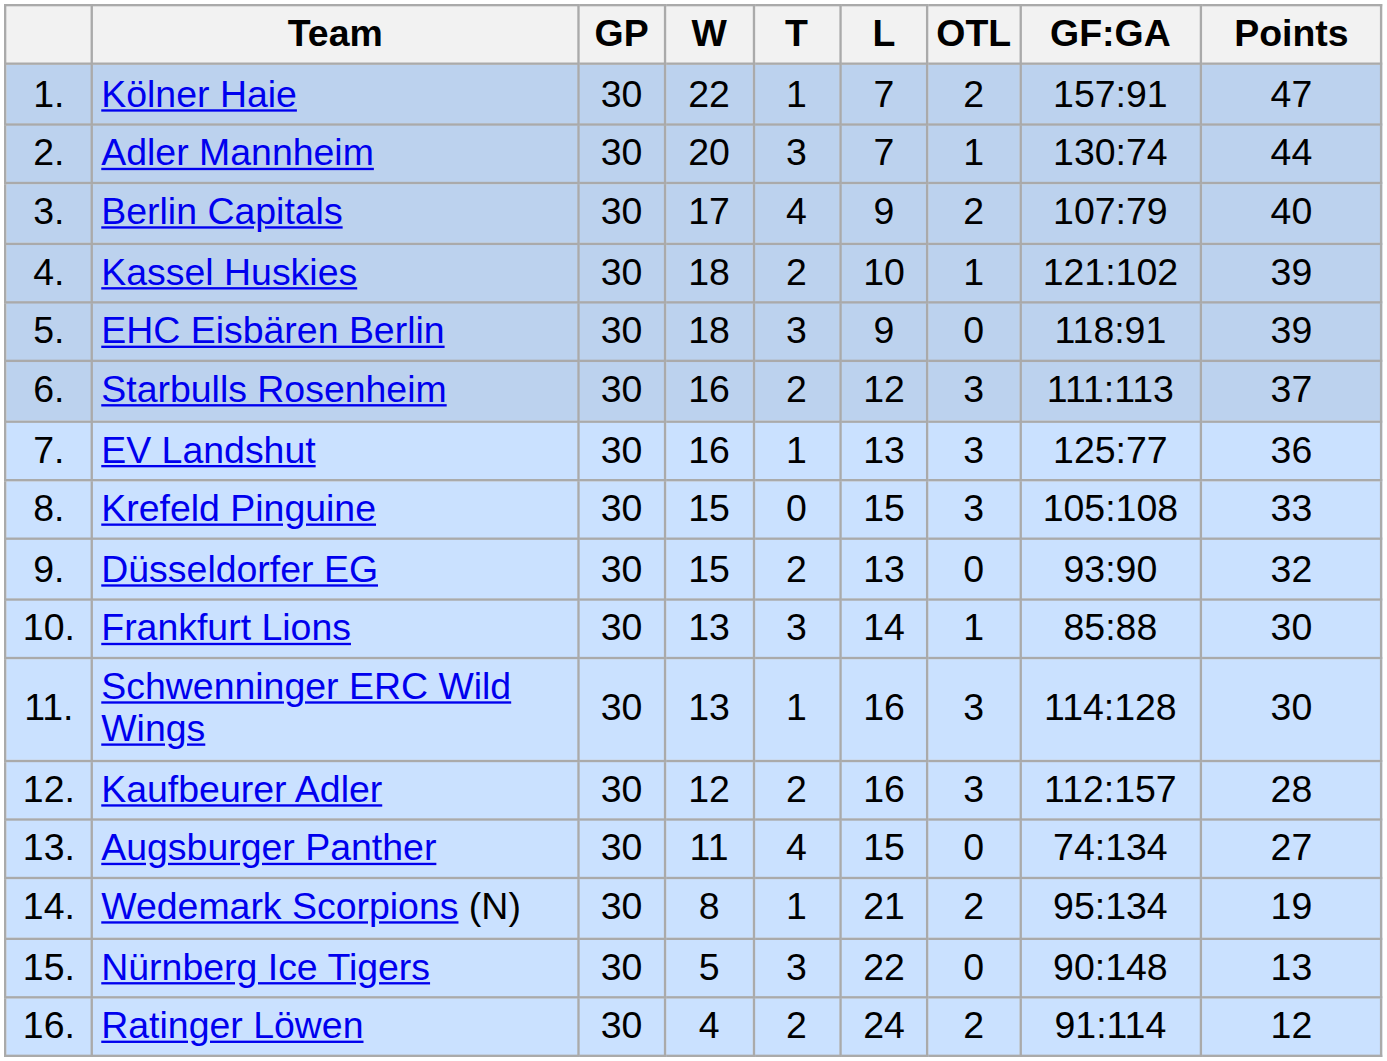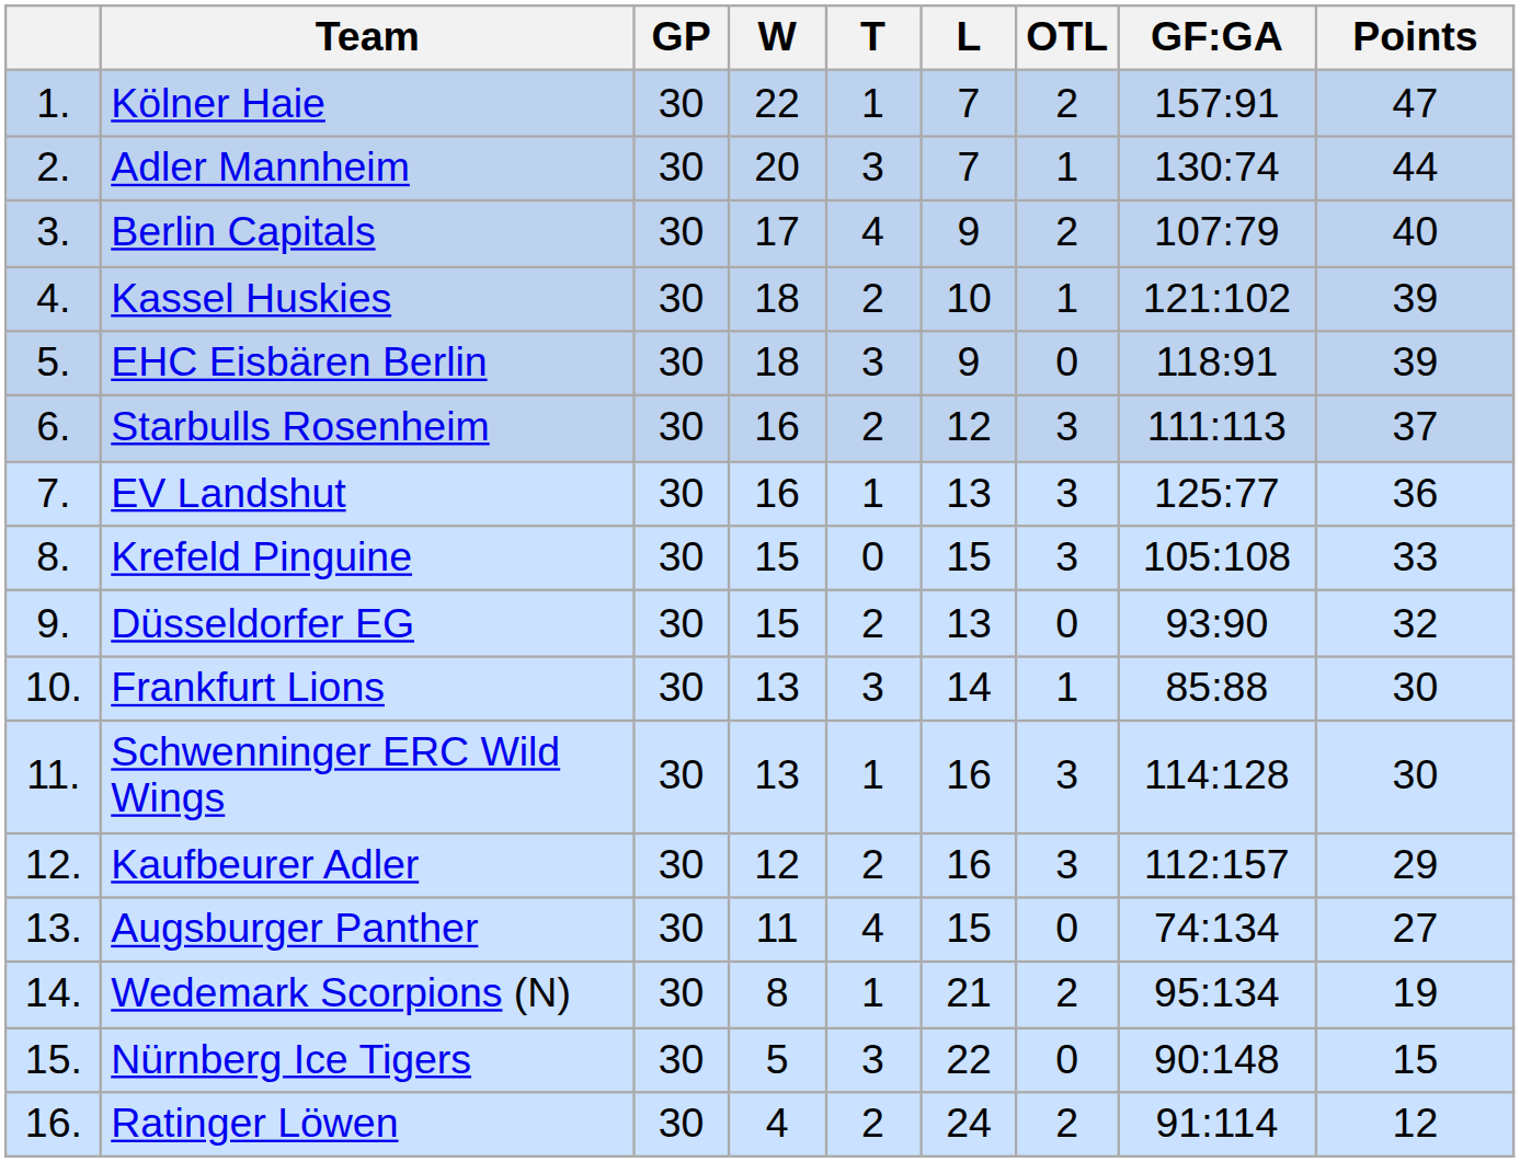 <table class="wikitable">
 <tr>
 <th width="30"></th>
 <th width="200">Team</th>
 <th width="30">GP</th>
 <th width="30">W</th>
 <th width="30">T</th>
 <th width="30">L</th>
 <th width="30">OTL</th>
 <th width="70">GF:GA</th>
 <th width="70">Points</th>
 </tr>
 <tr bgcolor=#BCD2EE align="center">
 <td>1.</td>
 <td align="left"><a href='#'>Kölner Haie</a></td>
 <td>30</td>
 <td>22</td>
 <td>1</td>
 <td>7</td>
 <td>2</td>
 <td>157:91</td>
 <td>47</td>
 </tr>
 <tr bgcolor=#BCD2EE align="center">
 <td>2.</td>
 <td align="left"><a href='#'>Adler Mannheim</a></td>
 <td>30</td>
 <td>20</td>
 <td>3</td>
 <td>7</td>
 <td>1</td>
 <td>130:74</td>
 <td>44</td>
 </tr>
 <tr bgcolor=#BCD2EE align="center">
 <td>3.</td>
 <td align="left"><a href='#'>Berlin Capitals</a></td>
 <td>30</td>
 <td>17</td>
 <td>4</td>
 <td>9</td>
 <td>2</td>
 <td>107:79</td>
 <td>40</td>
 </tr>
 <tr bgcolor=#BCD2EE align="center">
 <td>4.</td>
 <td align="left"><a href='#'>Kassel Huskies</a></td>
 <td>30</td>
 <td>18</td>
 <td>2</td>
 <td>10</td>
 <td>1</td>
 <td>121:102</td>
 <td>39</td>
 </tr>
 <tr bgcolor=#BCD2EE align="center">
 <td>5.</td>
 <td align="left"><a href='#'>EHC Eisbären Berlin</a></td>
 <td>30</td>
 <td>18</td>
 <td>3</td>
 <td>9</td>
 <td>0</td>
 <td>118:91</td>
 <td>39</td>
 </tr>
 <tr bgcolor=#BCD2EE align="center">
 <td>6.</td>
 <td align="left"><a href='#'>Starbulls Rosenheim</a></td>
 <td>30</td>
 <td>16</td>
 <td>2</td>
 <td>12</td>
 <td>3</td>
 <td>111:113</td>
 <td>37</td>
 </tr>
 <tr bgcolor=#CAE1FF align="center">
 <td>7.</td>
 <td align="left"><a href='#'>EV Landshut</a></td>
 <td>30</td>
 <td>16</td>
 <td>1</td>
 <td>13</td>
 <td>3</td>
 <td>125:77</td>
 <td>36</td>
 </tr>
 <tr bgcolor=#CAE1FF align="center">
 <td>8.</td>
 <td align="left"><a href='#'>Krefeld Pinguine</a></td>
 <td>30</td>
 <td>15</td>
 <td>0</td>
 <td>15</td>
 <td>3</td>
 <td>105:108</td>
 <td>33</td>
 </tr>
 <tr bgcolor=#CAE1FF align="center">
 <td>9.</td>
 <td align="left"><a href='#'>Düsseldorfer EG</a></td>
 <td>30</td>
 <td>15</td>
 <td>2</td>
 <td>13</td>
 <td>0</td>
 <td>93:90</td>
 <td>32</td>
 </tr>
 <tr bgcolor=#CAE1FF align="center">
 <td>10.</td>
 <td align="left"><a href='#'>Frankfurt Lions</a></td>
 <td>30</td>
 <td>13</td>
 <td>3</td>
 <td>14</td>
 <td>1</td>
 <td>85:88</td>
 <td>30</td>
 </tr>
 <tr bgcolor=#CAE1FF align="center">
 <td>11.</td>
 <td align="left"><a href='#'>Schwenninger ERC Wild Wings</a></td>
 <td>30</td>
 <td>13</td>
 <td>1</td>
 <td>16</td>
 <td>3</td>
 <td>114:128</td>
 <td>30</td>
 </tr>
 <tr bgcolor=#CAE1FF align="center">
 <td>12.</td>
 <td align="left"><a href='#'>Kaufbeurer Adler</a></td>
 <td>30</td>
 <td>12</td>
 <td>2</td>
 <td>16</td>
 <td>3</td>
 <td>112:157</td>
-<td>28</td>
+<td>29</td>
 </tr>
 <tr bgcolor=#CAE1FF align="center">
 <td>13.</td>
 <td align="left"><a href='#'>Augsburger Panther</a></td>
 <td>30</td>
 <td>11</td>
 <td>4</td>
 <td>15</td>
 <td>0</td>
 <td>74:134</td>
 <td>27</td>
 </tr>
 <tr bgcolor=#CAE1FF align="center">
 <td>14.</td>
 <td align="left"><a href='#'>Wedemark Scorpions</a> (N)</td>
 <td>30</td>
 <td>8</td>
 <td>1</td>
 <td>21</td>
 <td>2</td>
 <td>95:134</td>
 <td>19</td>
 </tr>
 <tr bgcolor=#CAE1FF align="center">
 <td>15.</td>
 <td align="left"><a href='#'>Nürnberg Ice Tigers</a></td>
 <td>30</td>
 <td>5</td>
 <td>3</td>
 <td>22</td>
 <td>0</td>
 <td>90:148</td>
-<td>13</td>
+<td>15</td>
 </tr>
 <tr bgcolor=#CAE1FF align="center">
 <td>16.</td>
 <td align="left"><a href='#'>Ratinger Löwen</a></td>
 <td>30</td>
 <td>4</td>
 <td>2</td>
 <td>24</td>
 <td>2</td>
 <td>91:114</td>
 <td>12</td>
 </tr>
 </table>
